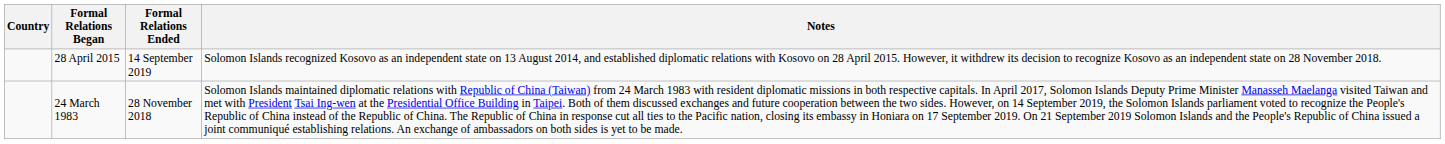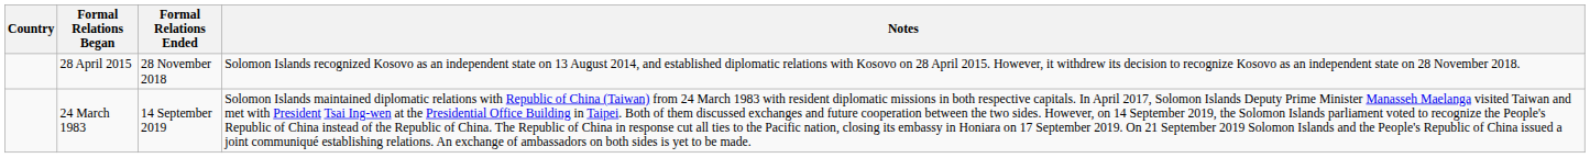 <table class="wikitable">
 <tr>
 <th>Country</th>
 <th>Formal Relations Began</th>
 <th>Formal Relations Ended</th>
 <th>Notes</th>
 </tr>
 <tr valign="top">
 <td></td>
 <td>28 April 2015</td>
-<td>14 September 2019</td>
+<td>28 November 2018</td>
 <td>Solomon Islands recognized Kosovo as an independent state on 13 August 2014, and established diplomatic relations with Kosovo on 28 April 2015. However, it withdrew its decision to recognize Kosovo as an independent state on 28 November 2018.</td>
 </tr>
 <tr>
 <td></td>
 <td>24 March 1983</td>
-<td>28 November 2018</td>
+<td>14 September 2019</td>
 <td>Solomon Islands maintained diplomatic relations with <a href='#'>Republic of China (Taiwan)</a> from 24 March 1983 with resident diplomatic missions in both respective capitals. In April 2017, Solomon Islands Deputy Prime Minister <a href='#'>Manasseh Maelanga</a> visited Taiwan and met with <a href='#'>President</a> <a href='#'>Tsai Ing-wen</a> at the <a href='#'>Presidential Office Building</a> in <a href='#'>Taipei</a>. Both of them discussed exchanges and future cooperation between the two sides. However, on 14 September 2019, the Solomon Islands parliament voted to recognize the People's Republic of China instead of the Republic of China. The Republic of China in response cut all ties to the Pacific nation, closing its embassy in Honiara on 17 September 2019. On 21 September 2019 Solomon Islands and the People's Republic of China issued a joint communiqué establishing relations. An exchange of ambassadors on both sides is yet to be made.</td>
 </tr>
 </table>
